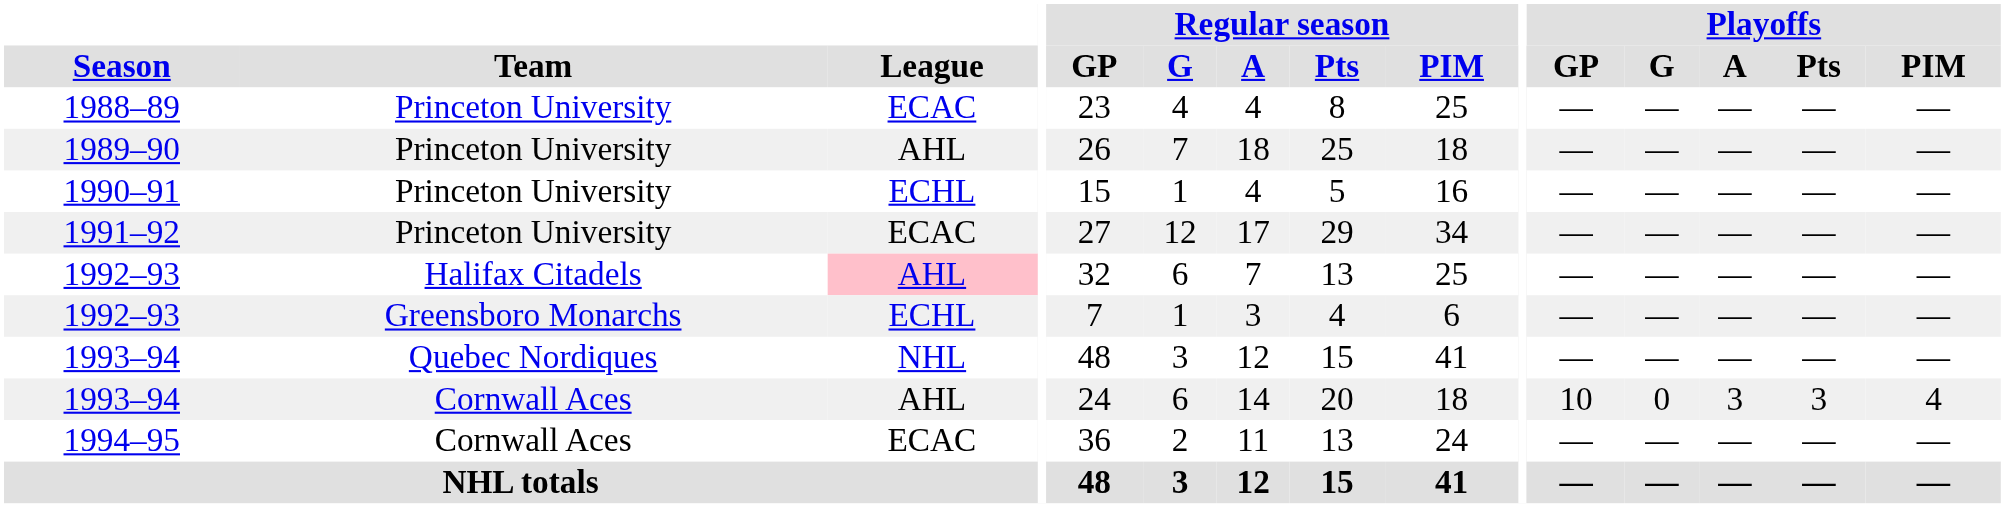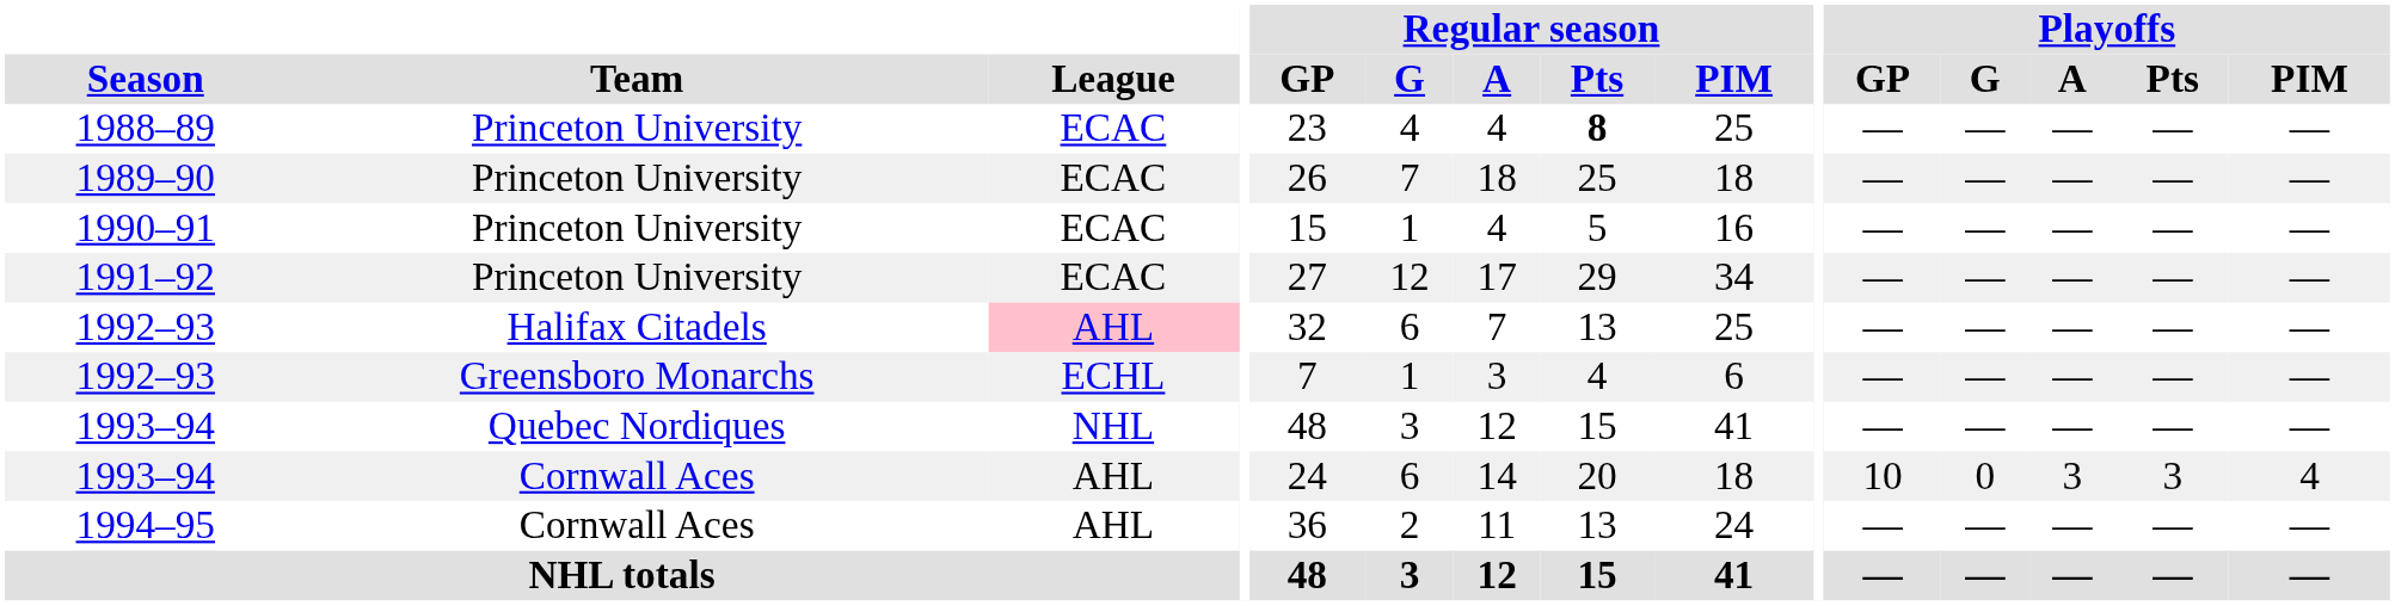 <table border="0" cellpadding="1" cellspacing="0" style="text-align:center; width:60em">
 <tr bgcolor="#e0e0e0">
 <th colspan="3" bgcolor="#ffffff"></th>
 <th rowspan="100" bgcolor="#ffffff"></th>
 <th colspan="5"><a href='#'>Regular season</a></th>
 <th rowspan="100" bgcolor="#ffffff"></th>
 <th colspan="5"><a href='#'>Playoffs</a></th>
 </tr>
 <tr bgcolor="#e0e0e0">
 <th><a href='#'>Season</a></th>
 <th>Team</th>
 <th>League</th>
 <th>GP</th>
 <th><a href='#'>G</a></th>
 <th><a href='#'>A</a></th>
 <th><a href='#'>Pts</a></th>
 <th><a href='#'>PIM</a></th>
 <th>GP</th>
 <th>G</th>
 <th>A</th>
 <th>Pts</th>
 <th>PIM</th>
 </tr>
 <tr>
 <td><a href='#'>1988–89</a></td>
 <td><a href='#'>Princeton University</a></td>
 <td><a href='#'>ECAC</a></td>
 <td>23</td>
 <td>4</td>
 <td>4</td>
-<td>8</td>
+<td><strong>8</strong></td>
 <td>25</td>
 <td>—</td>
 <td>—</td>
 <td>—</td>
 <td>—</td>
 <td>—</td>
 </tr>
 <tr bgcolor="#f0f0f0">
 <td><a href='#'>1989–90</a></td>
 <td>Princeton University</td>
-<td>AHL</td>
+<td>ECAC</td>
 <td>26</td>
 <td>7</td>
 <td>18</td>
 <td>25</td>
 <td>18</td>
 <td>—</td>
 <td>—</td>
 <td>—</td>
 <td>—</td>
 <td>—</td>
 </tr>
 <tr>
 <td><a href='#'>1990–91</a></td>
 <td>Princeton University</td>
-<td><a href='#'>ECHL</a></td>
+<td>ECAC</td>
 <td>15</td>
 <td>1</td>
 <td>4</td>
 <td>5</td>
 <td>16</td>
 <td>—</td>
 <td>—</td>
 <td>—</td>
 <td>—</td>
 <td>—</td>
 </tr>
 <tr bgcolor="#f0f0f0">
 <td><a href='#'>1991–92</a></td>
 <td>Princeton University</td>
 <td>ECAC</td>
 <td>27</td>
 <td>12</td>
 <td>17</td>
 <td>29</td>
 <td>34</td>
 <td>—</td>
 <td>—</td>
 <td>—</td>
 <td>—</td>
 <td>—</td>
 </tr>
 <tr>
 <td><a href='#'>1992–93</a></td>
 <td><a href='#'>Halifax Citadels</a></td>
 <td style="background: pink;"><a href='#'>AHL</a></td>
 <td>32</td>
 <td>6</td>
 <td>7</td>
 <td>13</td>
 <td>25</td>
 <td>—</td>
 <td>—</td>
 <td>—</td>
 <td>—</td>
 <td>—</td>
 </tr>
 <tr bgcolor="#f0f0f0">
 <td><a href='#'>1992–93</a></td>
 <td><a href='#'>Greensboro Monarchs</a></td>
 <td><a href='#'>ECHL</a></td>
 <td>7</td>
 <td>1</td>
 <td>3</td>
 <td>4</td>
 <td>6</td>
 <td>—</td>
 <td>—</td>
 <td>—</td>
 <td>—</td>
 <td>—</td>
 </tr>
 <tr>
 <td><a href='#'>1993–94</a></td>
 <td><a href='#'>Quebec Nordiques</a></td>
 <td><a href='#'>NHL</a></td>
 <td>48</td>
 <td>3</td>
 <td>12</td>
 <td>15</td>
 <td>41</td>
 <td>—</td>
 <td>—</td>
 <td>—</td>
 <td>—</td>
 <td>—</td>
 </tr>
 <tr bgcolor="#f0f0f0">
 <td><a href='#'>1993–94</a></td>
 <td><a href='#'>Cornwall Aces</a></td>
 <td>AHL</td>
 <td>24</td>
 <td>6</td>
 <td>14</td>
 <td>20</td>
 <td>18</td>
 <td>10</td>
 <td>0</td>
 <td>3</td>
 <td>3</td>
 <td>4</td>
 </tr>
 <tr>
 <td><a href='#'>1994–95</a></td>
 <td>Cornwall Aces</td>
-<td>ECAC</td>
+<td>AHL</td>
 <td>36</td>
 <td>2</td>
 <td>11</td>
 <td>13</td>
 <td>24</td>
 <td>—</td>
 <td>—</td>
 <td>—</td>
 <td>—</td>
 <td>—</td>
 </tr>
 <tr bgcolor="#e0e0e0">
 <th colspan="3">NHL totals</th>
 <th>48</th>
 <th>3</th>
 <th>12</th>
 <th>15</th>
 <th>41</th>
 <th>—</th>
 <th>—</th>
 <th>—</th>
 <th>—</th>
 <th>—</th>
 </tr>
 </table>
